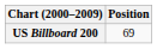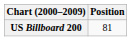 <table class="wikitable plainrowheaders">
 <tr>
 <th scope="col">Chart (2000–2009)</th>
 <th scope="col">Position</th>
 </tr>
 <tr>
 <th scope="row">US <em>Billboard</em> 200</th>
-<td style="text-align:center;">69</td>
+<td style="text-align:center;">81</td>
 </tr>
 </table>
